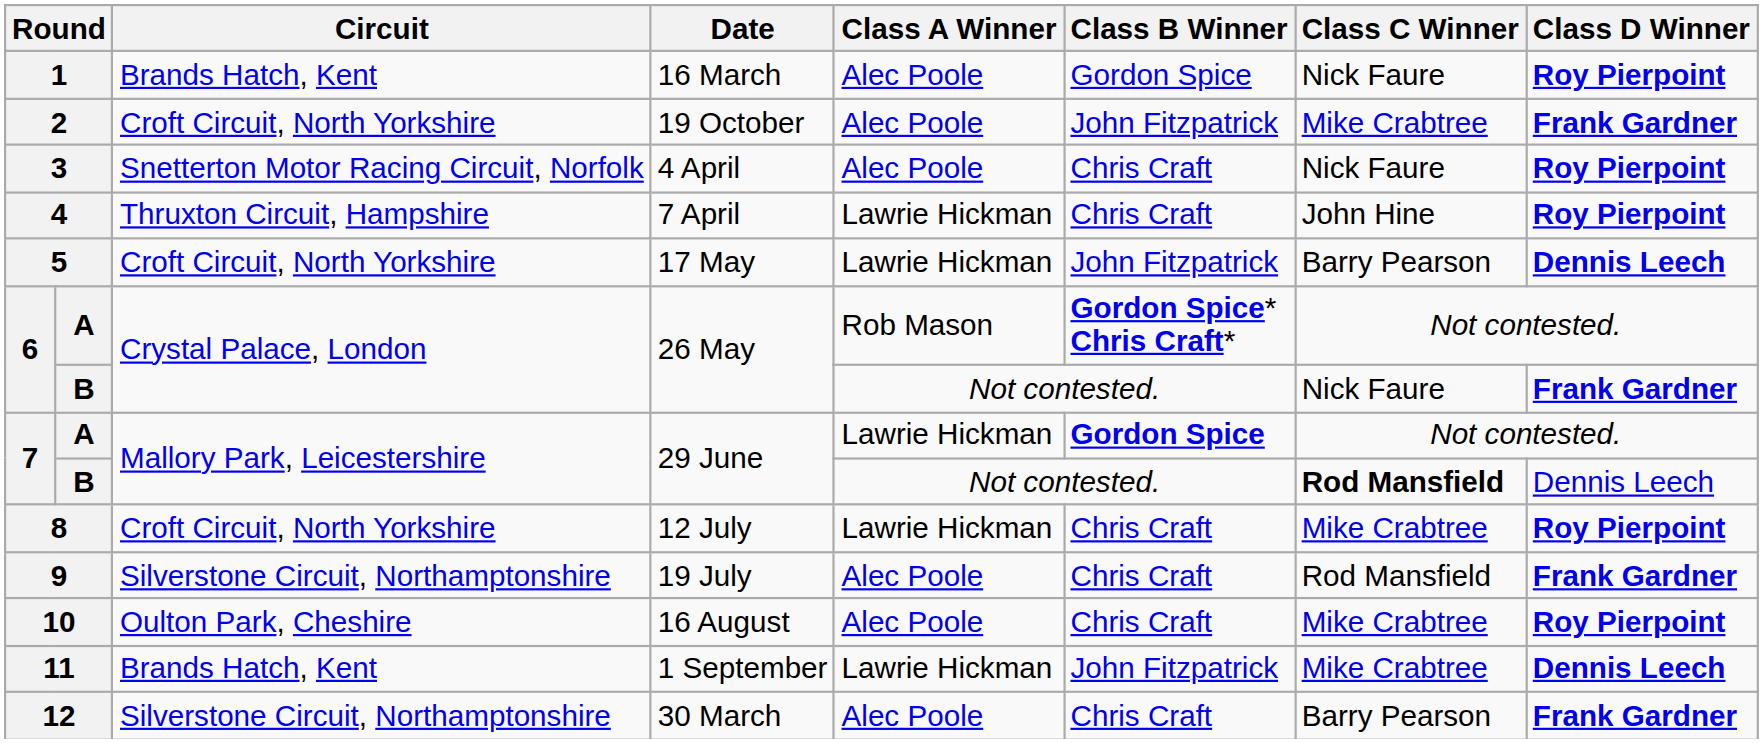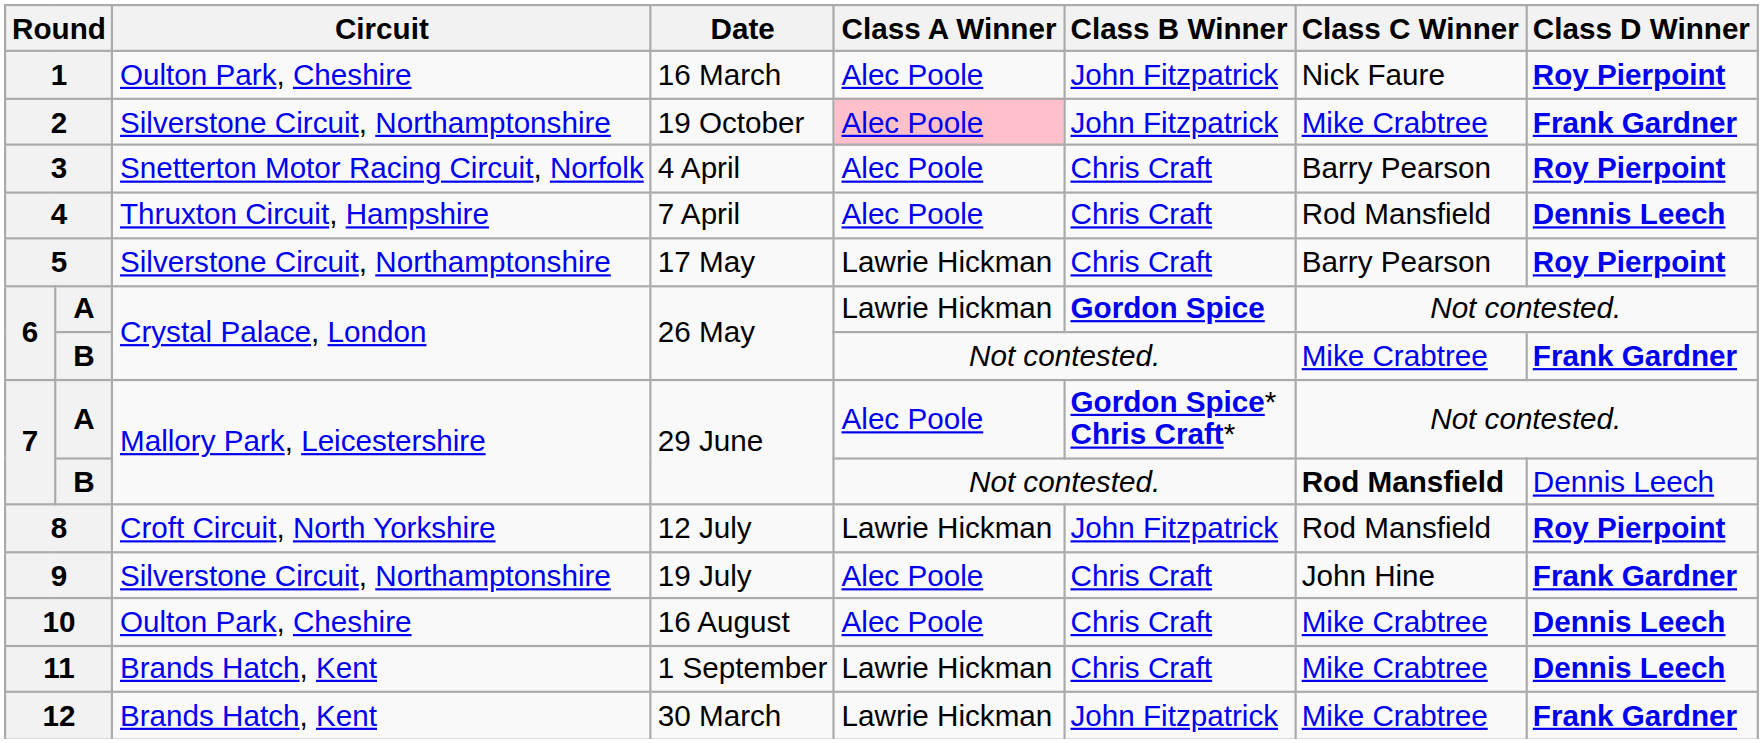 <table class="wikitable" style="font-size: 85%;">
 <tr>
 <th colspan=2>Round</th>
 <th>Circuit</th>
 <th>Date</th>
 <th>Class A Winner</th>
 <th>Class B Winner</th>
 <th>Class C Winner</th>
 <th>Class D Winner</th>
 </tr>
 <tr>
 <th colspan=2>1</th>
-<td><a href='#'>Brands Hatch</a>, <a href='#'>Kent</a></td>
+<td><a href='#'>Oulton Park</a>, <a href='#'>Cheshire</a></td>
 <td>16 March</td>
 <td> <a href='#'>Alec Poole</a></td>
-<td> <a href='#'>Gordon Spice</a></td>
+<td> <a href='#'>John Fitzpatrick</a></td>
 <td> Nick Faure</td>
 <td> <strong><a href='#'>Roy Pierpoint</a></strong></td>
 </tr>
 <tr>
 <th colspan=2>2</th>
-<td><a href='#'>Croft Circuit</a>, <a href='#'>North Yorkshire</a></td>
+<td><a href='#'>Silverstone Circuit</a>, <a href='#'>Northamptonshire</a></td>
 <td>19 October</td>
-<td> <a href='#'>Alec Poole</a></td>
+<td style="background: pink;"> <a href='#'>Alec Poole</a></td>
 <td> <a href='#'>John Fitzpatrick</a></td>
 <td> <a href='#'>Mike Crabtree</a></td>
 <td> <strong><a href='#'>Frank Gardner</a></strong></td>
 </tr>
 <tr>
 <th colspan=2>3</th>
 <td><a href='#'>Snetterton Motor Racing Circuit</a>, <a href='#'>Norfolk</a></td>
 <td>4 April</td>
 <td> <a href='#'>Alec Poole</a></td>
 <td> <a href='#'>Chris Craft</a></td>
-<td> Nick Faure</td>
+<td> Barry Pearson</td>
 <td> <strong><a href='#'>Roy Pierpoint</a></strong></td>
 </tr>
 <tr>
 <th colspan=2>4</th>
 <td><a href='#'>Thruxton Circuit</a>, <a href='#'>Hampshire</a></td>
 <td>7 April</td>
-<td> Lawrie Hickman</td>
+<td> <a href='#'>Alec Poole</a></td>
 <td> <a href='#'>Chris Craft</a></td>
-<td> John Hine</td>
-<td> <strong><a href='#'>Roy Pierpoint</a></strong></td>
+<td> Rod Mansfield</td>
+<td> <strong><a href='#'>Dennis Leech</a></strong></td>
 </tr>
 <tr>
 <th colspan=2>5</th>
-<td><a href='#'>Croft Circuit</a>, <a href='#'>North Yorkshire</a></td>
+<td><a href='#'>Silverstone Circuit</a>, <a href='#'>Northamptonshire</a></td>
 <td>17 May</td>
 <td> Lawrie Hickman</td>
-<td> <a href='#'>John Fitzpatrick</a></td>
+<td> <a href='#'>Chris Craft</a></td>
 <td> Barry Pearson</td>
-<td> <strong><a href='#'>Dennis Leech</a></strong></td>
+<td> <strong><a href='#'>Roy Pierpoint</a></strong></td>
 </tr>
 <tr>
 <th rowspan=2>6</th>
 <th>A</th>
 <td rowspan=2><a href='#'>Crystal Palace</a>, <a href='#'>London</a></td>
 <td rowspan=2>26 May</td>
-<td> Rob Mason</td>
-<td> <strong><a href='#'>Gordon Spice</a></strong>*<br> <strong><a href='#'>Chris Craft</a></strong>*</td>
+<td> Lawrie Hickman</td>
+<td> <strong><a href='#'>Gordon Spice</a></strong></td>
 <td colspan=2 align=center><em>Not contested.</em></td>
 </tr>
 <tr>
 <th>B</th>
 <td colspan=2 align=center><em>Not contested.</em></td>
-<td> Nick Faure</td>
+<td> <a href='#'>Mike Crabtree</a></td>
 <td> <strong><a href='#'>Frank Gardner</a></strong></td>
 </tr>
 <tr>
 <th rowspan=2>7</th>
 <th>A</th>
 <td rowspan=2><a href='#'>Mallory Park</a>, <a href='#'>Leicestershire</a></td>
 <td rowspan=2>29 June</td>
-<td> Lawrie Hickman</td>
-<td> <strong><a href='#'>Gordon Spice</a></strong></td>
+<td> <a href='#'>Alec Poole</a></td>
+<td> <strong><a href='#'>Gordon Spice</a></strong>*<br> <strong><a href='#'>Chris Craft</a></strong>*</td>
 <td colspan=2 align=center><em>Not contested.</em></td>
 </tr>
 <tr>
 <th>B</th>
 <td colspan=2 align=center><em>Not contested.</em></td>
 <td> <strong>Rod Mansfield</strong></td>
 <td> <a href='#'>Dennis Leech</a></td>
 </tr>
 <tr>
 <th colspan=2>8</th>
 <td><a href='#'>Croft Circuit</a>, <a href='#'>North Yorkshire</a></td>
 <td>12 July</td>
 <td> Lawrie Hickman</td>
-<td> <a href='#'>Chris Craft</a></td>
-<td> <a href='#'>Mike Crabtree</a></td>
+<td> <a href='#'>John Fitzpatrick</a></td>
+<td> Rod Mansfield</td>
 <td> <strong><a href='#'>Roy Pierpoint</a></strong></td>
 </tr>
 <tr>
 <th colspan=2>9</th>
 <td><a href='#'>Silverstone Circuit</a>, <a href='#'>Northamptonshire</a></td>
 <td>19 July</td>
 <td> <a href='#'>Alec Poole</a></td>
 <td> <a href='#'>Chris Craft</a></td>
-<td> Rod Mansfield</td>
+<td> John Hine</td>
 <td> <strong><a href='#'>Frank Gardner</a></strong></td>
 </tr>
 <tr>
 <th colspan=2>10</th>
 <td><a href='#'>Oulton Park</a>, <a href='#'>Cheshire</a></td>
 <td>16 August</td>
 <td> <a href='#'>Alec Poole</a></td>
 <td> <a href='#'>Chris Craft</a></td>
 <td> <a href='#'>Mike Crabtree</a></td>
-<td> <strong><a href='#'>Roy Pierpoint</a></strong></td>
+<td> <strong><a href='#'>Dennis Leech</a></strong></td>
 </tr>
 <tr>
 <th colspan=2>11</th>
 <td><a href='#'>Brands Hatch</a>, <a href='#'>Kent</a></td>
 <td>1 September</td>
 <td> Lawrie Hickman</td>
-<td> <a href='#'>John Fitzpatrick</a></td>
+<td> <a href='#'>Chris Craft</a></td>
 <td> <a href='#'>Mike Crabtree</a></td>
 <td> <strong><a href='#'>Dennis Leech</a></strong></td>
 </tr>
 <tr>
 <th colspan=2>12</th>
-<td><a href='#'>Silverstone Circuit</a>, <a href='#'>Northamptonshire</a></td>
+<td><a href='#'>Brands Hatch</a>, <a href='#'>Kent</a></td>
 <td>30 March</td>
-<td> <a href='#'>Alec Poole</a></td>
-<td> <a href='#'>Chris Craft</a></td>
-<td> Barry Pearson</td>
+<td> Lawrie Hickman</td>
+<td> <a href='#'>John Fitzpatrick</a></td>
+<td> <a href='#'>Mike Crabtree</a></td>
 <td> <strong><a href='#'>Frank Gardner</a></strong></td>
 </tr>
 </table>
